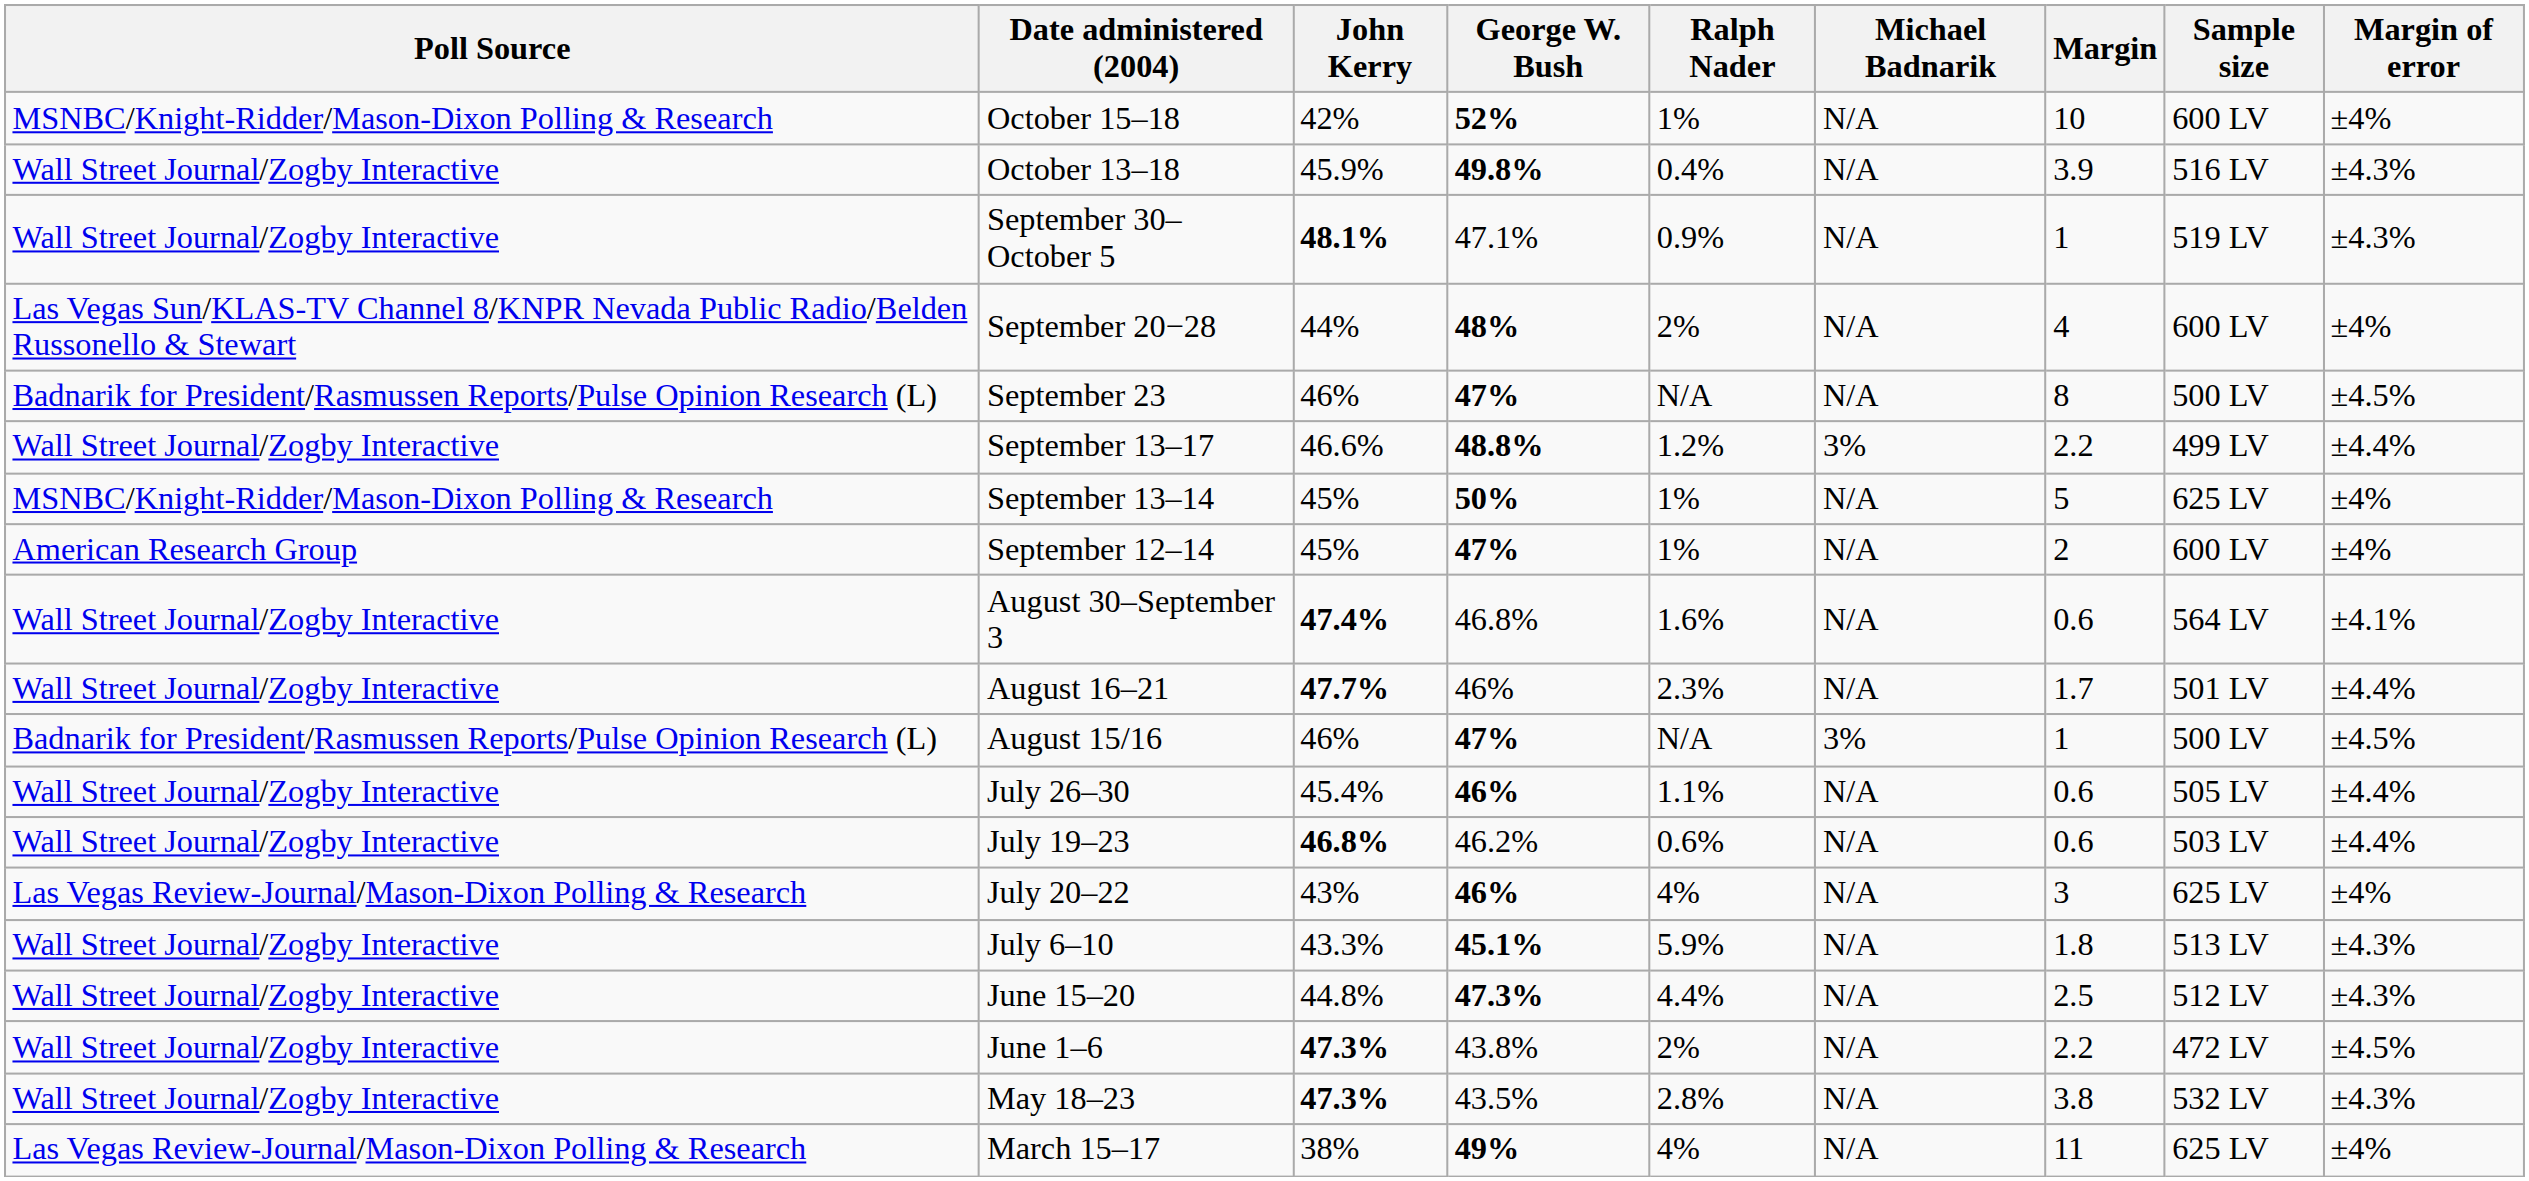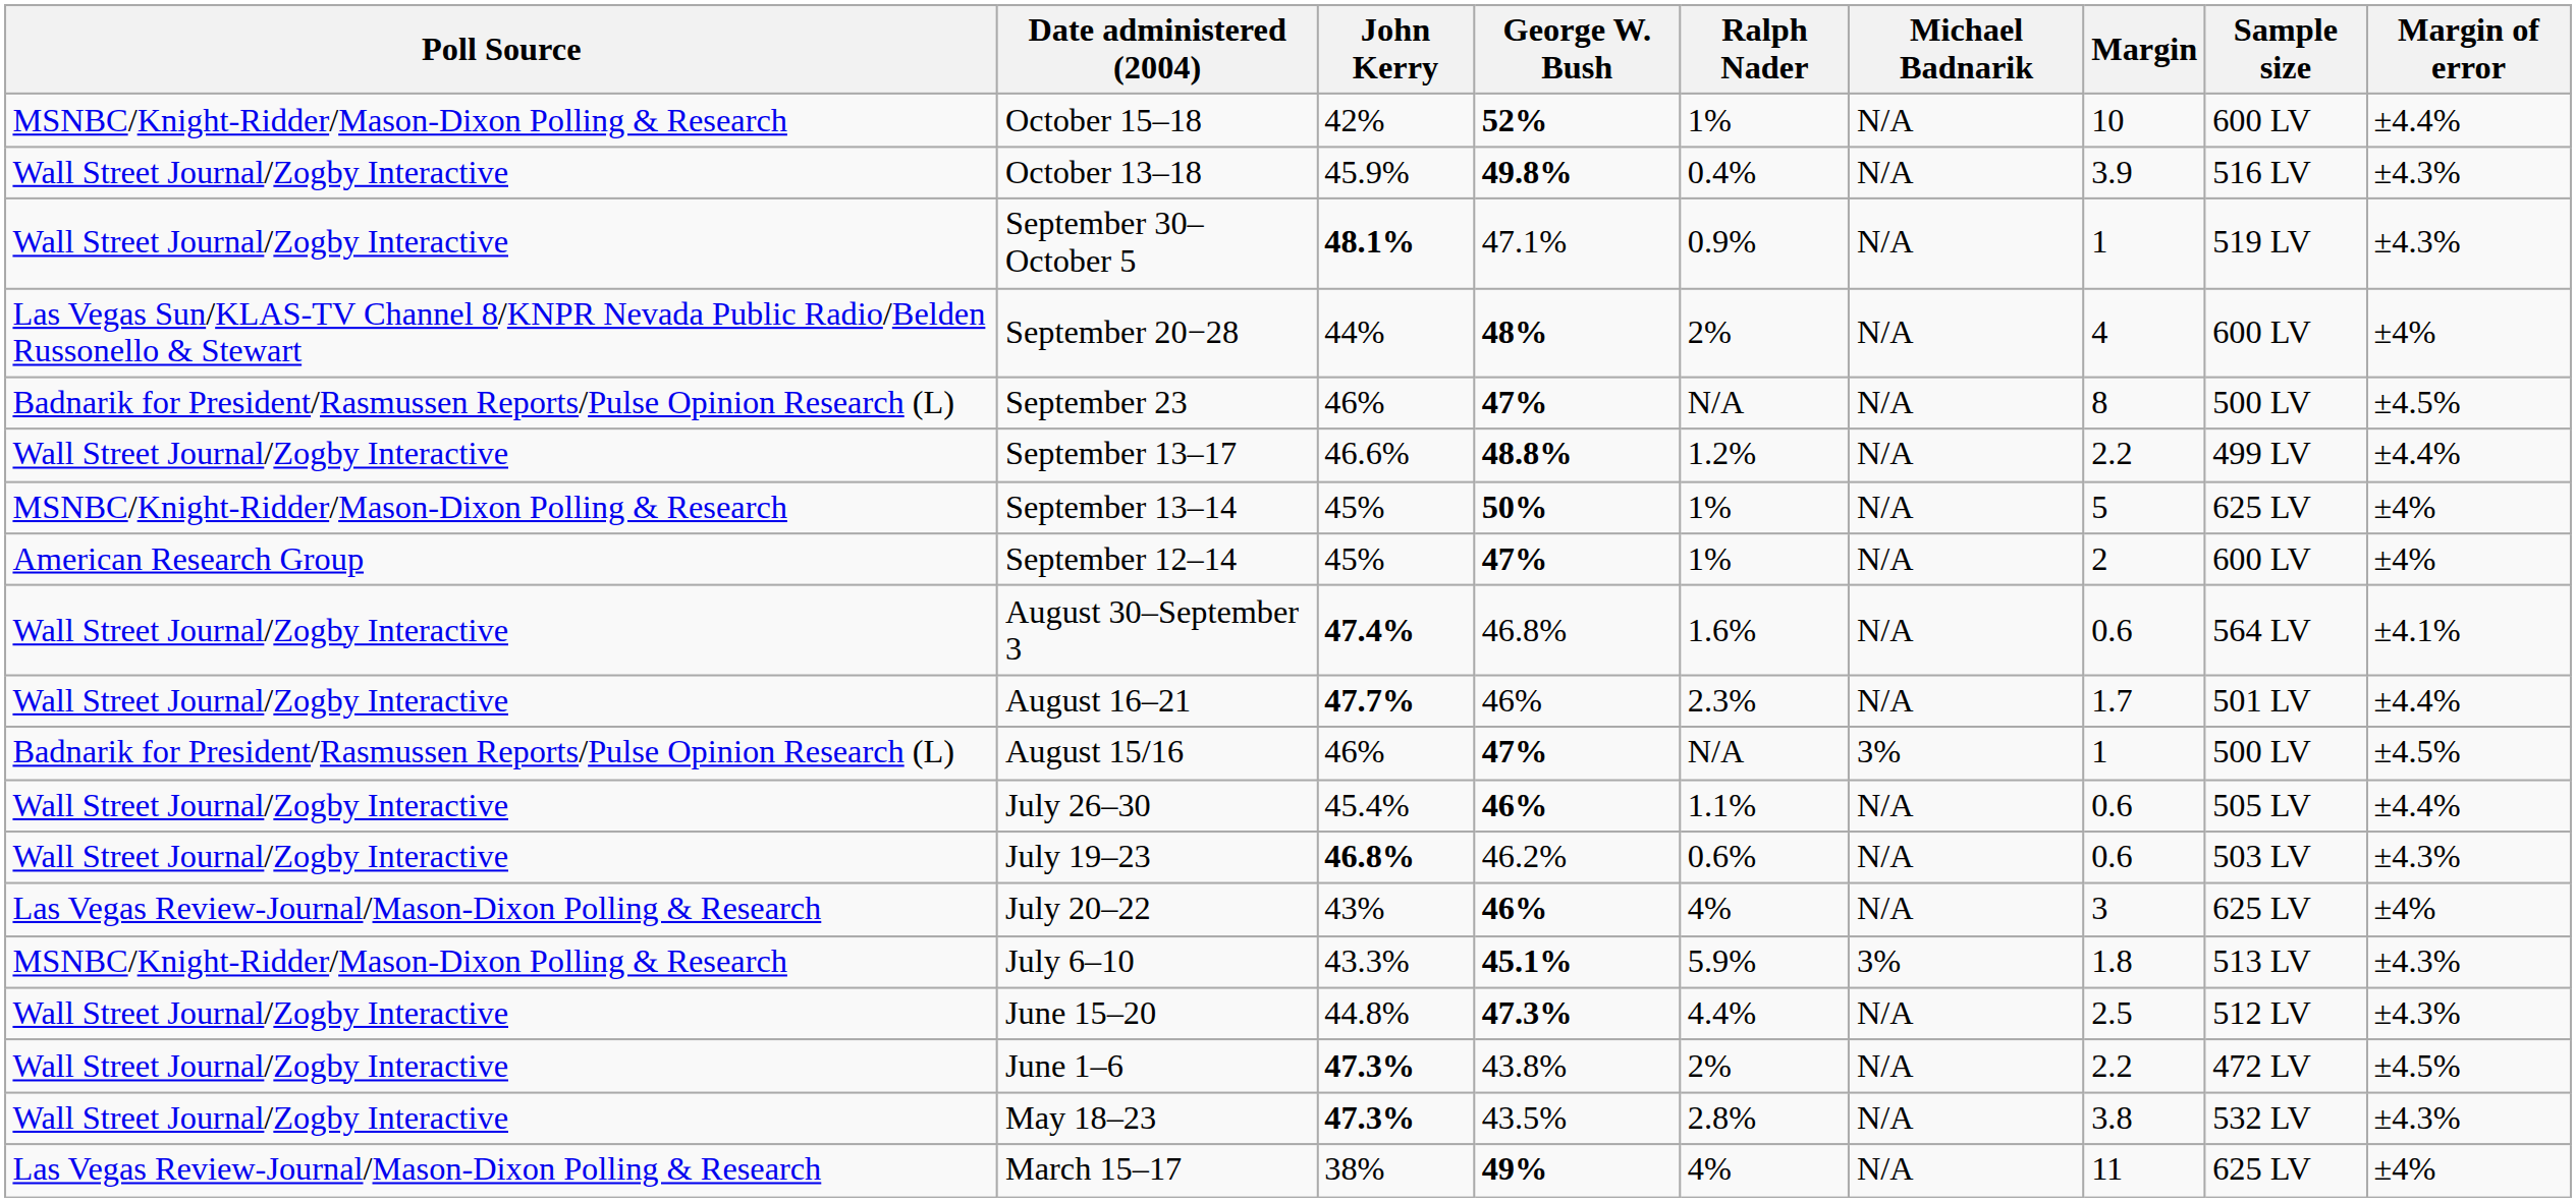 <table class="wikitable">
 <tr>
 <th>Poll Source</th>
 <th>Date administered (2004)</th>
 <th>John Kerry</th>
 <th>George W. Bush</th>
 <th>Ralph Nader</th>
 <th>Michael Badnarik</th>
 <th>Margin</th>
 <th>Sample size</th>
 <th>Margin of error</th>
 </tr>
 <tr>
 <td><a href='#'>MSNBC</a>/<a href='#'>Knight-Ridder</a>/<a href='#'>Mason-Dixon Polling & Research</a></td>
 <td>October 15–18</td>
 <td>42%</td>
 <td><strong>52%</strong></td>
 <td>1%</td>
 <td>N/A</td>
 <td>10</td>
 <td>600 LV</td>
-<td>±4%</td>
+<td>±4.4%</td>
 </tr>
 <tr>
 <td><a href='#'>Wall Street Journal</a>/<a href='#'>Zogby Interactive</a></td>
 <td>October 13–18</td>
 <td>45.9%</td>
 <td><strong>49.8%</strong></td>
 <td>0.4%</td>
 <td>N/A</td>
 <td>3.9</td>
 <td>516 LV</td>
 <td>±4.3%</td>
 </tr>
 <tr>
 <td><a href='#'>Wall Street Journal</a>/<a href='#'>Zogby Interactive</a></td>
 <td>September 30–October 5</td>
 <td><strong>48.1%</strong></td>
 <td>47.1%</td>
 <td>0.9%</td>
 <td>N/A</td>
 <td>1</td>
 <td>519 LV</td>
 <td>±4.3%</td>
 </tr>
 <tr>
 <td><a href='#'>Las Vegas Sun</a>/<a href='#'>KLAS-TV Channel 8</a>/<a href='#'>KNPR Nevada Public Radio</a>/<a href='#'>Belden Russonello & Stewart</a></td>
 <td>September 20−28</td>
 <td>44%</td>
 <td><strong>48%</strong></td>
 <td>2%</td>
 <td>N/A</td>
 <td>4</td>
 <td>600 LV</td>
 <td>±4%</td>
 </tr>
 <tr>
 <td><a href='#'>Badnarik for President</a>/<a href='#'>Rasmussen Reports</a>/<a href='#'>Pulse Opinion Research</a> (L)</td>
 <td>September 23</td>
 <td>46%</td>
 <td><strong>47%</strong></td>
 <td>N/A</td>
 <td>N/A</td>
 <td>8</td>
 <td>500 LV</td>
 <td>±4.5%</td>
 </tr>
 <tr>
 <td><a href='#'>Wall Street Journal</a>/<a href='#'>Zogby Interactive</a></td>
 <td>September 13–17</td>
 <td>46.6%</td>
 <td><strong>48.8%</strong></td>
 <td>1.2%</td>
-<td>3%</td>
+<td>N/A</td>
 <td>2.2</td>
 <td>499 LV</td>
 <td>±4.4%</td>
 </tr>
 <tr>
 <td><a href='#'>MSNBC</a>/<a href='#'>Knight-Ridder</a>/<a href='#'>Mason-Dixon Polling & Research</a></td>
 <td>September 13–14</td>
 <td>45%</td>
 <td><strong>50%</strong></td>
 <td>1%</td>
 <td>N/A</td>
 <td>5</td>
 <td>625 LV</td>
 <td>±4%</td>
 </tr>
 <tr>
 <td><a href='#'>American Research Group</a></td>
 <td>September 12–14</td>
 <td>45%</td>
 <td><strong>47%</strong></td>
 <td>1%</td>
 <td>N/A</td>
 <td>2</td>
 <td>600 LV</td>
 <td>±4%</td>
 </tr>
 <tr>
 <td><a href='#'>Wall Street Journal</a>/<a href='#'>Zogby Interactive</a></td>
 <td>August 30–September 3</td>
 <td><strong>47.4%</strong></td>
 <td>46.8%</td>
 <td>1.6%</td>
 <td>N/A</td>
 <td>0.6</td>
 <td>564 LV</td>
 <td>±4.1%</td>
 </tr>
 <tr>
 <td><a href='#'>Wall Street Journal</a>/<a href='#'>Zogby Interactive</a></td>
 <td>August 16–21</td>
 <td><strong>47.7%</strong></td>
 <td>46%</td>
 <td>2.3%</td>
 <td>N/A</td>
 <td>1.7</td>
 <td>501 LV</td>
 <td>±4.4%</td>
 </tr>
 <tr>
 <td><a href='#'>Badnarik for President</a>/<a href='#'>Rasmussen Reports</a>/<a href='#'>Pulse Opinion Research</a> (L)</td>
 <td>August 15/16</td>
 <td>46%</td>
 <td><strong>47%</strong></td>
 <td>N/A</td>
 <td>3%</td>
 <td>1</td>
 <td>500 LV</td>
 <td>±4.5%</td>
 </tr>
 <tr>
 <td><a href='#'>Wall Street Journal</a>/<a href='#'>Zogby Interactive</a></td>
 <td>July 26–30</td>
 <td>45.4%</td>
 <td><strong>46%</strong></td>
 <td>1.1%</td>
 <td>N/A</td>
 <td>0.6</td>
 <td>505 LV</td>
 <td>±4.4%</td>
 </tr>
 <tr>
 <td><a href='#'>Wall Street Journal</a>/<a href='#'>Zogby Interactive</a></td>
 <td>July 19–23</td>
 <td><strong>46.8%</strong></td>
 <td>46.2%</td>
 <td>0.6%</td>
 <td>N/A</td>
 <td>0.6</td>
 <td>503 LV</td>
-<td>±4.4%</td>
+<td>±4.3%</td>
 </tr>
 <tr>
 <td><a href='#'>Las Vegas Review-Journal</a>/<a href='#'>Mason-Dixon Polling & Research</a></td>
 <td>July 20–22</td>
 <td>43%</td>
 <td><strong>46%</strong></td>
 <td>4%</td>
 <td>N/A</td>
 <td>3</td>
 <td>625 LV</td>
 <td>±4%</td>
 </tr>
 <tr>
-<td><a href='#'>Wall Street Journal</a>/<a href='#'>Zogby Interactive</a></td>
+<td><a href='#'>MSNBC</a>/<a href='#'>Knight-Ridder</a>/<a href='#'>Mason-Dixon Polling & Research</a></td>
 <td>July 6–10</td>
 <td>43.3%</td>
 <td><strong>45.1%</strong></td>
 <td>5.9%</td>
-<td>N/A</td>
+<td>3%</td>
 <td>1.8</td>
 <td>513 LV</td>
 <td>±4.3%</td>
 </tr>
 <tr>
 <td><a href='#'>Wall Street Journal</a>/<a href='#'>Zogby Interactive</a></td>
 <td>June 15–20</td>
 <td>44.8%</td>
 <td><strong>47.3%</strong></td>
 <td>4.4%</td>
 <td>N/A</td>
 <td>2.5</td>
 <td>512 LV</td>
 <td>±4.3%</td>
 </tr>
 <tr>
 <td><a href='#'>Wall Street Journal</a>/<a href='#'>Zogby Interactive</a></td>
 <td>June 1–6</td>
 <td><strong>47.3%</strong></td>
 <td>43.8%</td>
 <td>2%</td>
 <td>N/A</td>
 <td>2.2</td>
 <td>472 LV</td>
 <td>±4.5%</td>
 </tr>
 <tr>
 <td><a href='#'>Wall Street Journal</a>/<a href='#'>Zogby Interactive</a></td>
 <td>May 18–23</td>
 <td><strong>47.3%</strong></td>
 <td>43.5%</td>
 <td>2.8%</td>
 <td>N/A</td>
 <td>3.8</td>
 <td>532 LV</td>
 <td>±4.3%</td>
 </tr>
 <tr>
 <td><a href='#'>Las Vegas Review-Journal</a>/<a href='#'>Mason-Dixon Polling & Research</a></td>
 <td>March 15–17</td>
 <td>38%</td>
 <td><strong>49%</strong></td>
 <td>4%</td>
 <td>N/A</td>
 <td>11</td>
 <td>625 LV</td>
 <td>±4%</td>
 </tr>
 </table>
